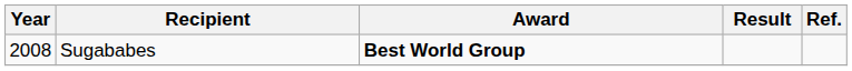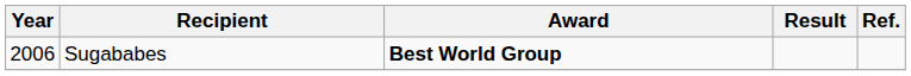 <table class="wikitable">
 <tr>
 <th>Year</th>
 <th width="250">Recipient</th>
 <th width="300">Award</th>
 <th width="60">Result</th>
 <th>Ref.</th>
 </tr>
 <tr>
-<td>2008</td>
+<td>2006</td>
 <td>Sugababes</td>
 <td><strong>Best World Group</strong></td>
 <td></td>
 <td align="center"></td>
 </tr>
 <tr>
 </tr>
 </table>
